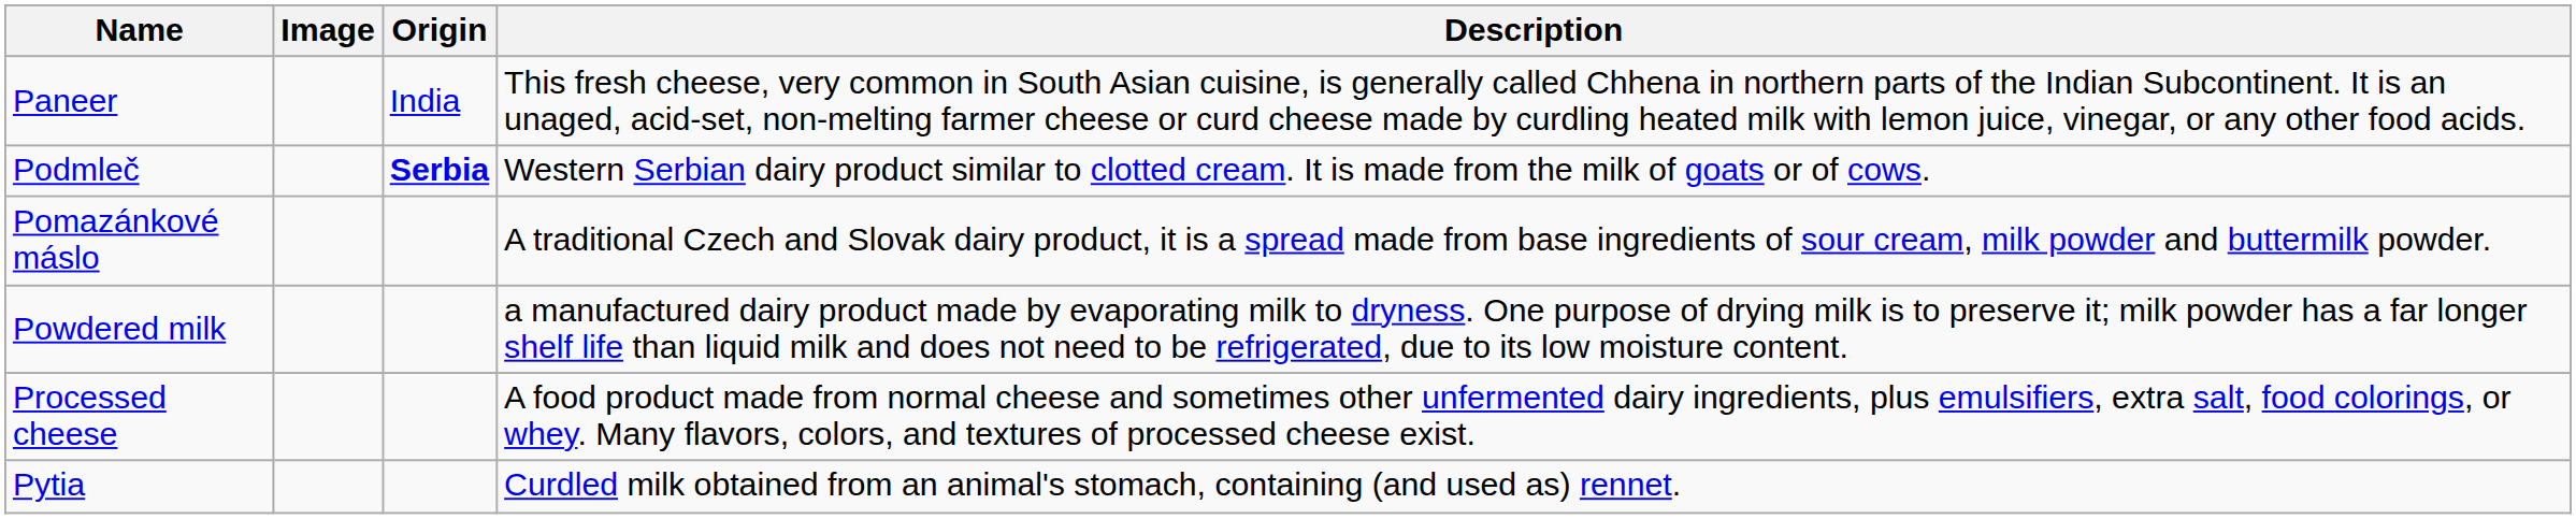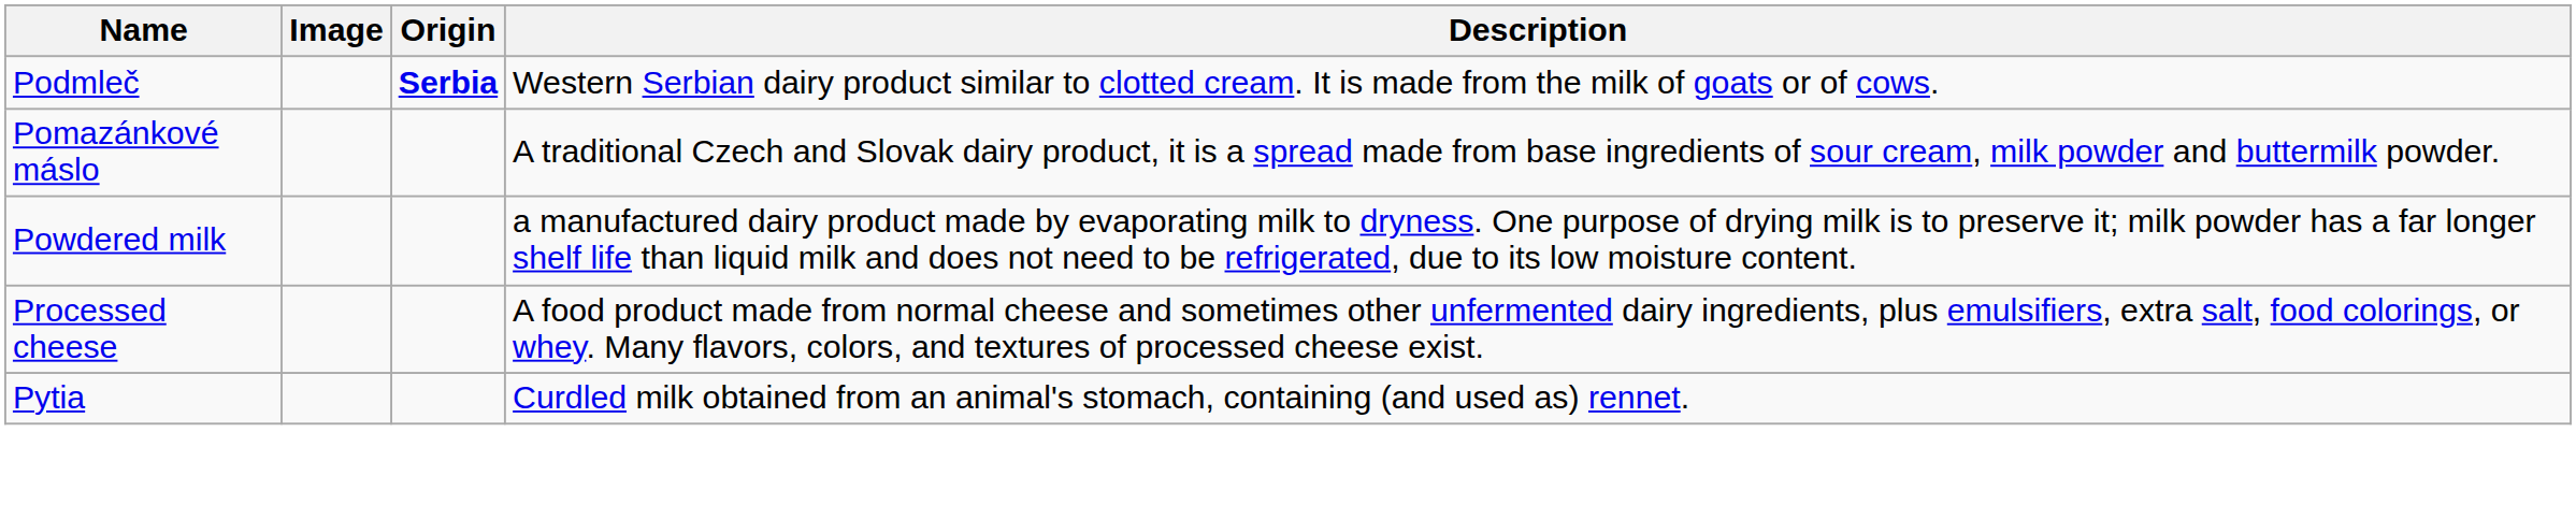 <table class="wikitable sortable" style="width:100%;">
 <tr>
 <th>Name</th>
 <th class="unsortable">Image</th>
 <th>Origin</th>
 <th>Description</th>
-</tr>
-<tr>
-<td><a href='#'>Paneer</a></td>
-<td></td>
-<td><a href='#'>India</a></td>
-<td>This fresh cheese, very common in South Asian cuisine, is generally called Chhena in northern parts of the Indian Subcontinent. It is an unaged, acid-set, non-melting farmer cheese or curd cheese made by curdling heated milk with lemon juice, vinegar, or any other food acids.</td>
 </tr>
 <tr>
 <td><a href='#'>Podmleč</a></td>
 <td></td>
 <td><strong><a href='#'>Serbia</a></strong></td>
 <td>Western <a href='#'>Serbian</a> dairy product similar to <a href='#'>clotted cream</a>. It is made from the milk of <a href='#'>goats</a> or of <a href='#'>cows</a>.</td>
 </tr>
 <tr>
 <td><a href='#'>Pomazánkové máslo</a></td>
 <td></td>
 <td></td>
 <td>A traditional Czech and Slovak dairy product, it is a <a href='#'>spread</a> made from base ingredients of <a href='#'>sour cream</a>, <a href='#'>milk powder</a> and <a href='#'>buttermilk</a> powder.</td>
 </tr>
 <tr>
 <td><a href='#'>Powdered milk</a></td>
 <td></td>
 <td></td>
 <td>a manufactured dairy product made by evaporating milk to <a href='#'>dryness</a>. One purpose of drying milk is to preserve it; milk powder has a far longer <a href='#'>shelf life</a> than liquid milk and does not need to be <a href='#'>refrigerated</a>, due to its low moisture content.</td>
 </tr>
 <tr>
 <td><a href='#'>Processed cheese</a></td>
 <td></td>
 <td></td>
 <td>A food product made from normal cheese and sometimes other <a href='#'>unfermented</a> dairy ingredients, plus <a href='#'>emulsifiers</a>, extra <a href='#'>salt</a>, <a href='#'>food colorings</a>, or <a href='#'>whey</a>. Many flavors, colors, and textures of processed cheese exist.</td>
 </tr>
 <tr>
 <td><a href='#'>Pytia</a></td>
 <td></td>
 <td></td>
 <td><a href='#'>Curdled</a> milk obtained from an animal's stomach, containing (and used as) <a href='#'>rennet</a>.</td>
 </tr>
 </table>
